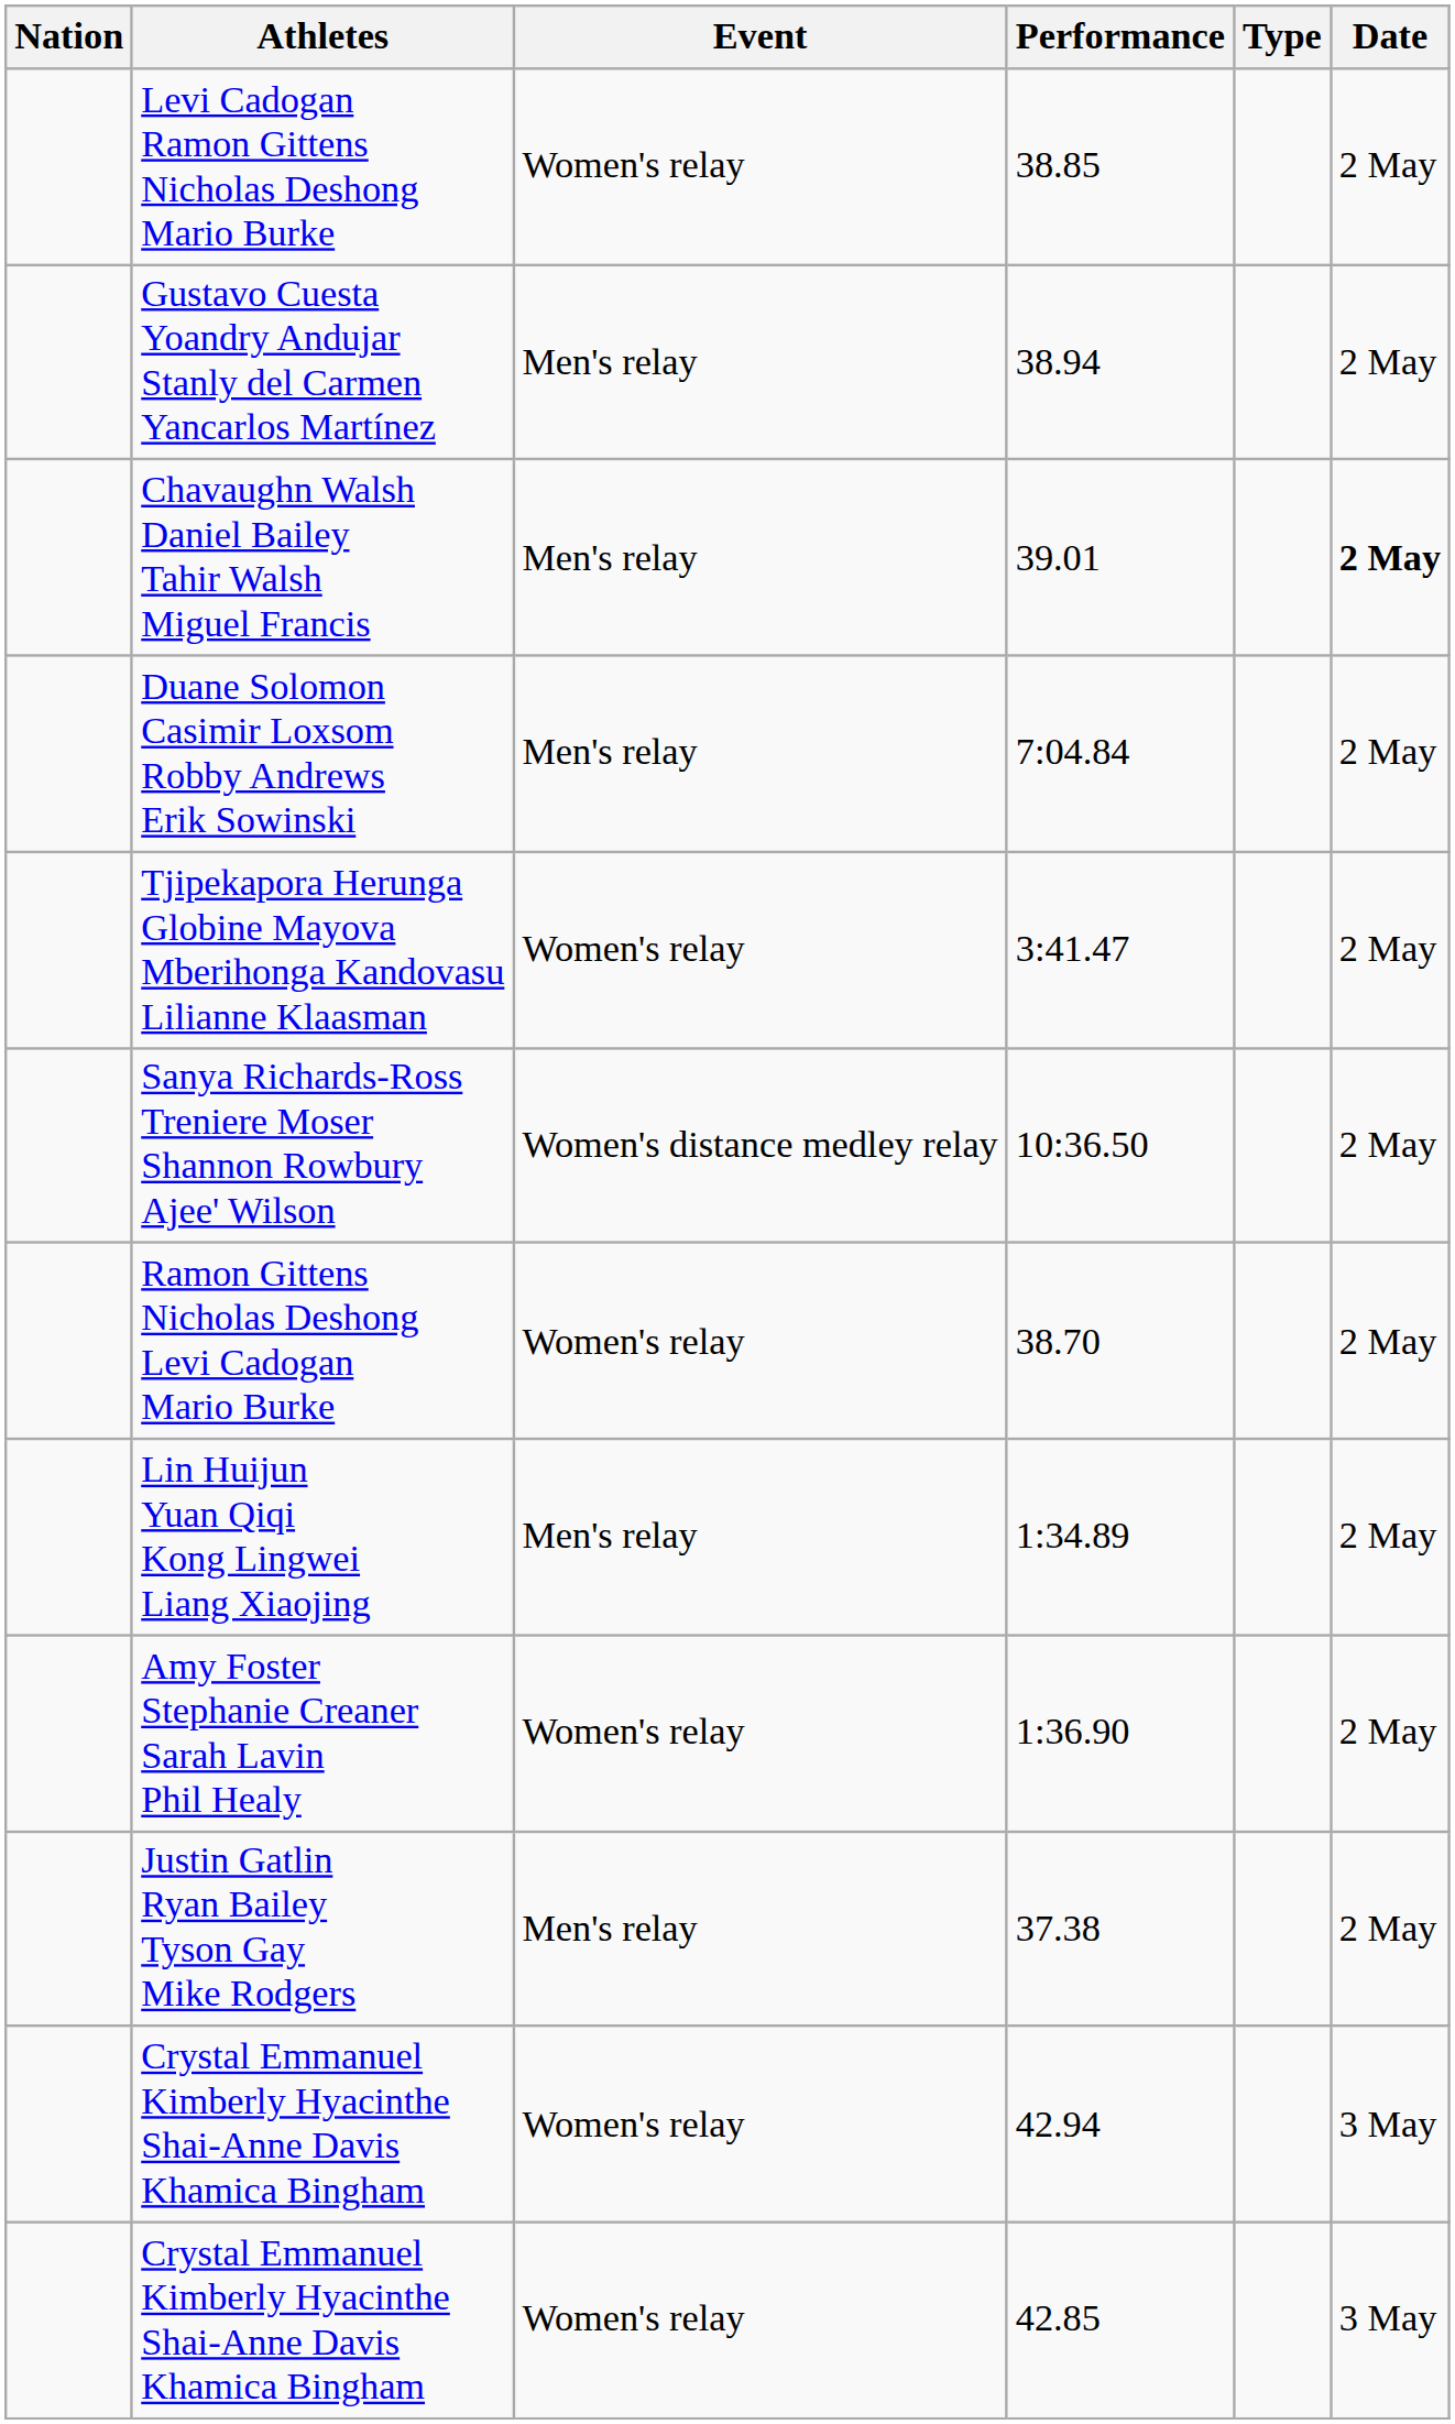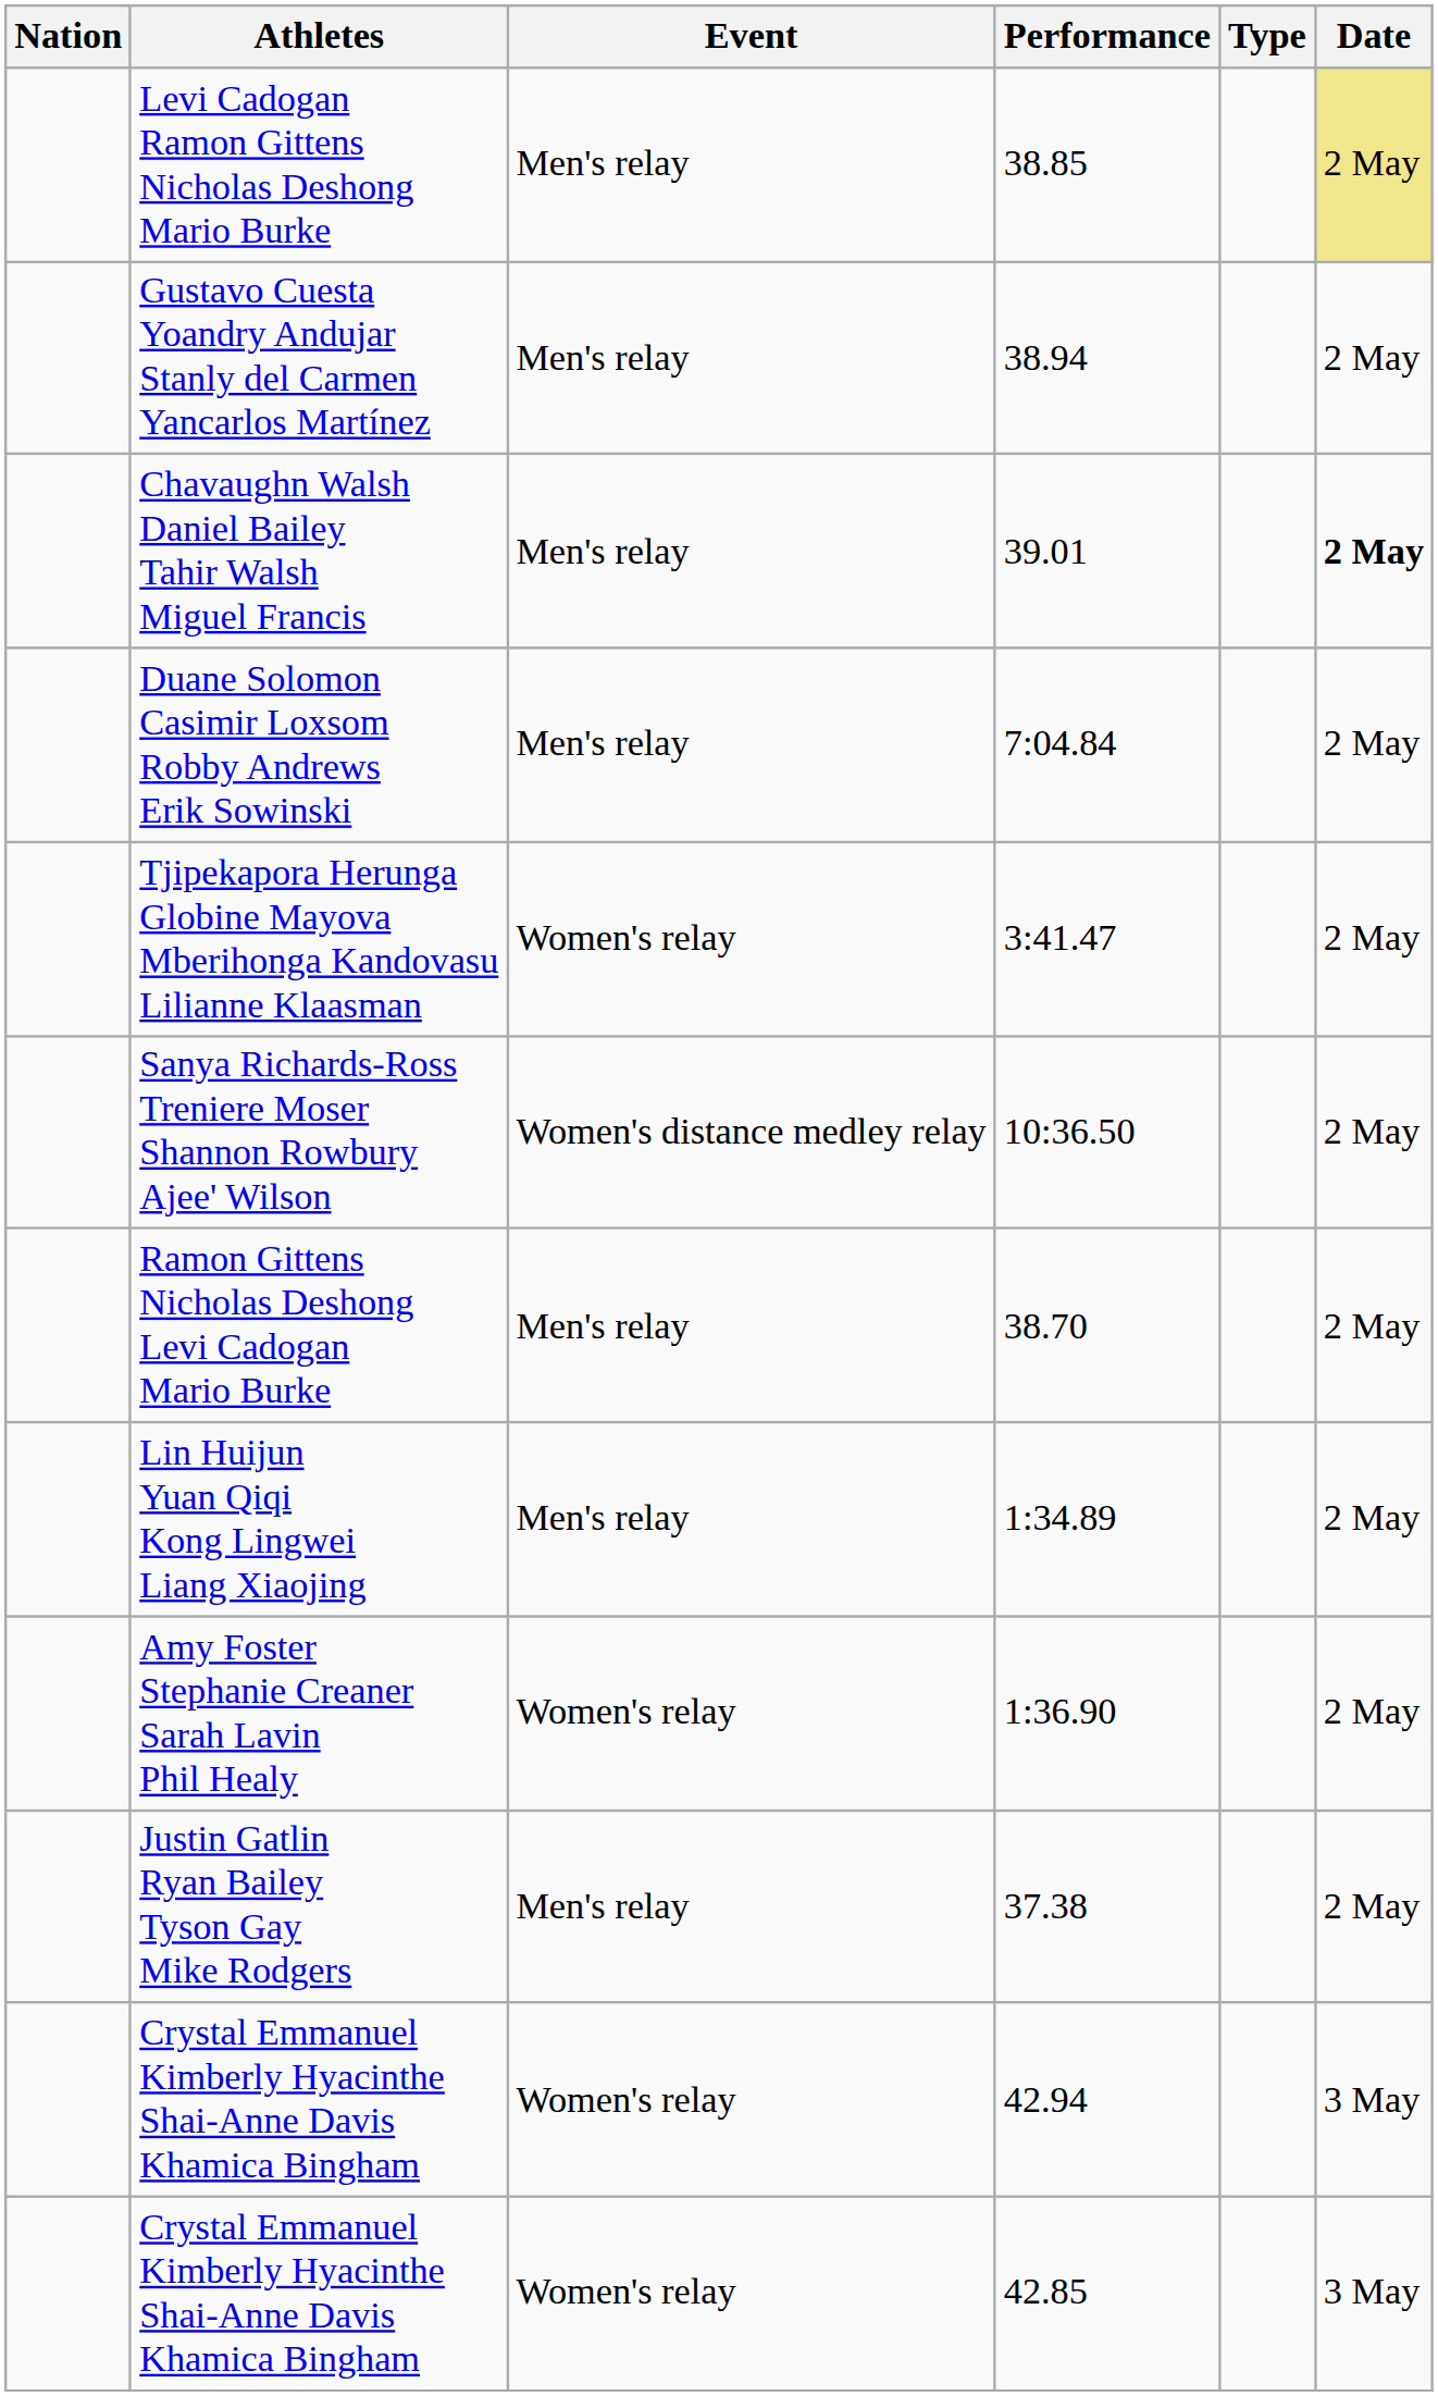 <table class="wikitable sortable" style="font-size:90%">
 <tr>
 <th>Nation</th>
 <th>Athletes</th>
 <th>Event</th>
 <th>Performance</th>
 <th>Type</th>
 <th>Date</th>
 </tr>
 <tr>
 <td></td>
 <td><a href='#'>Levi Cadogan</a><br><a href='#'>Ramon Gittens</a><br><a href='#'>Nicholas Deshong</a><br><a href='#'>Mario Burke</a></td>
-<td>Women's  relay</td>
+<td>Men's  relay</td>
 <td>38.85</td>
 <td></td>
-<td>2 May</td>
+<td style="background: khaki;">2 May</td>
 </tr>
 <tr>
 <td></td>
 <td><a href='#'>Gustavo Cuesta</a><br><a href='#'>Yoandry Andujar</a><br><a href='#'>Stanly del Carmen</a><br><a href='#'>Yancarlos Martínez</a></td>
 <td>Men's  relay</td>
 <td>38.94</td>
 <td></td>
 <td>2 May</td>
 </tr>
 <tr>
 <td></td>
 <td><a href='#'>Chavaughn Walsh</a><br><a href='#'>Daniel Bailey</a><br><a href='#'>Tahir Walsh</a><br><a href='#'>Miguel Francis</a></td>
 <td>Men's  relay</td>
 <td>39.01</td>
 <td></td>
 <td><strong>2 May</strong></td>
 </tr>
 <tr>
 <td></td>
 <td><a href='#'>Duane Solomon</a><br><a href='#'>Casimir Loxsom</a><br><a href='#'>Robby Andrews</a><br><a href='#'>Erik Sowinski</a></td>
 <td>Men's  relay</td>
 <td>7:04.84</td>
 <td></td>
 <td>2 May</td>
 </tr>
 <tr>
 <td></td>
 <td><a href='#'>Tjipekapora Herunga</a><br><a href='#'>Globine Mayova</a><br><a href='#'>Mberihonga Kandovasu</a><br><a href='#'>Lilianne Klaasman</a></td>
 <td>Women's  relay</td>
 <td>3:41.47</td>
 <td></td>
 <td>2 May</td>
 </tr>
 <tr>
 <td></td>
 <td><a href='#'>Sanya Richards-Ross</a><br><a href='#'>Treniere Moser</a><br><a href='#'>Shannon Rowbury</a><br><a href='#'>Ajee' Wilson</a></td>
 <td>Women's distance medley relay</td>
 <td>10:36.50</td>
 <td></td>
 <td>2 May</td>
 </tr>
 <tr>
 <td></td>
 <td><a href='#'>Ramon Gittens</a><br><a href='#'>Nicholas Deshong</a><br><a href='#'>Levi Cadogan</a><br><a href='#'>Mario Burke</a></td>
-<td>Women's  relay</td>
+<td>Men's  relay</td>
 <td>38.70</td>
 <td></td>
 <td>2 May</td>
 </tr>
 <tr>
 <td></td>
 <td><a href='#'>Lin Huijun</a><br><a href='#'>Yuan Qiqi</a><br><a href='#'>Kong Lingwei</a><br><a href='#'>Liang Xiaojing</a></td>
 <td>Men's  relay</td>
 <td>1:34.89</td>
 <td> </td>
 <td>2 May</td>
 </tr>
 <tr>
 <td></td>
 <td><a href='#'>Amy Foster</a><br><a href='#'>Stephanie Creaner</a><br><a href='#'>Sarah Lavin</a><br><a href='#'>Phil Healy</a></td>
 <td>Women's  relay</td>
 <td>1:36.90</td>
 <td></td>
 <td>2 May</td>
 </tr>
 <tr>
 <td></td>
 <td><a href='#'>Justin Gatlin</a><br><a href='#'>Ryan Bailey</a><br><a href='#'>Tyson Gay</a><br><a href='#'>Mike Rodgers</a></td>
 <td>Men's  relay</td>
 <td>37.38</td>
 <td></td>
 <td>2 May</td>
 </tr>
 <tr>
 <td></td>
 <td><a href='#'>Crystal Emmanuel</a><br><a href='#'>Kimberly Hyacinthe</a><br><a href='#'>Shai-Anne Davis</a><br><a href='#'>Khamica Bingham</a></td>
 <td>Women's  relay</td>
 <td>42.94</td>
 <td></td>
 <td>3 May</td>
 </tr>
 <tr>
 <td></td>
 <td><a href='#'>Crystal Emmanuel</a><br><a href='#'>Kimberly Hyacinthe</a><br><a href='#'>Shai-Anne Davis</a><br><a href='#'>Khamica Bingham</a></td>
 <td>Women's  relay</td>
 <td>42.85</td>
 <td></td>
 <td>3 May</td>
 </tr>
 </table>
